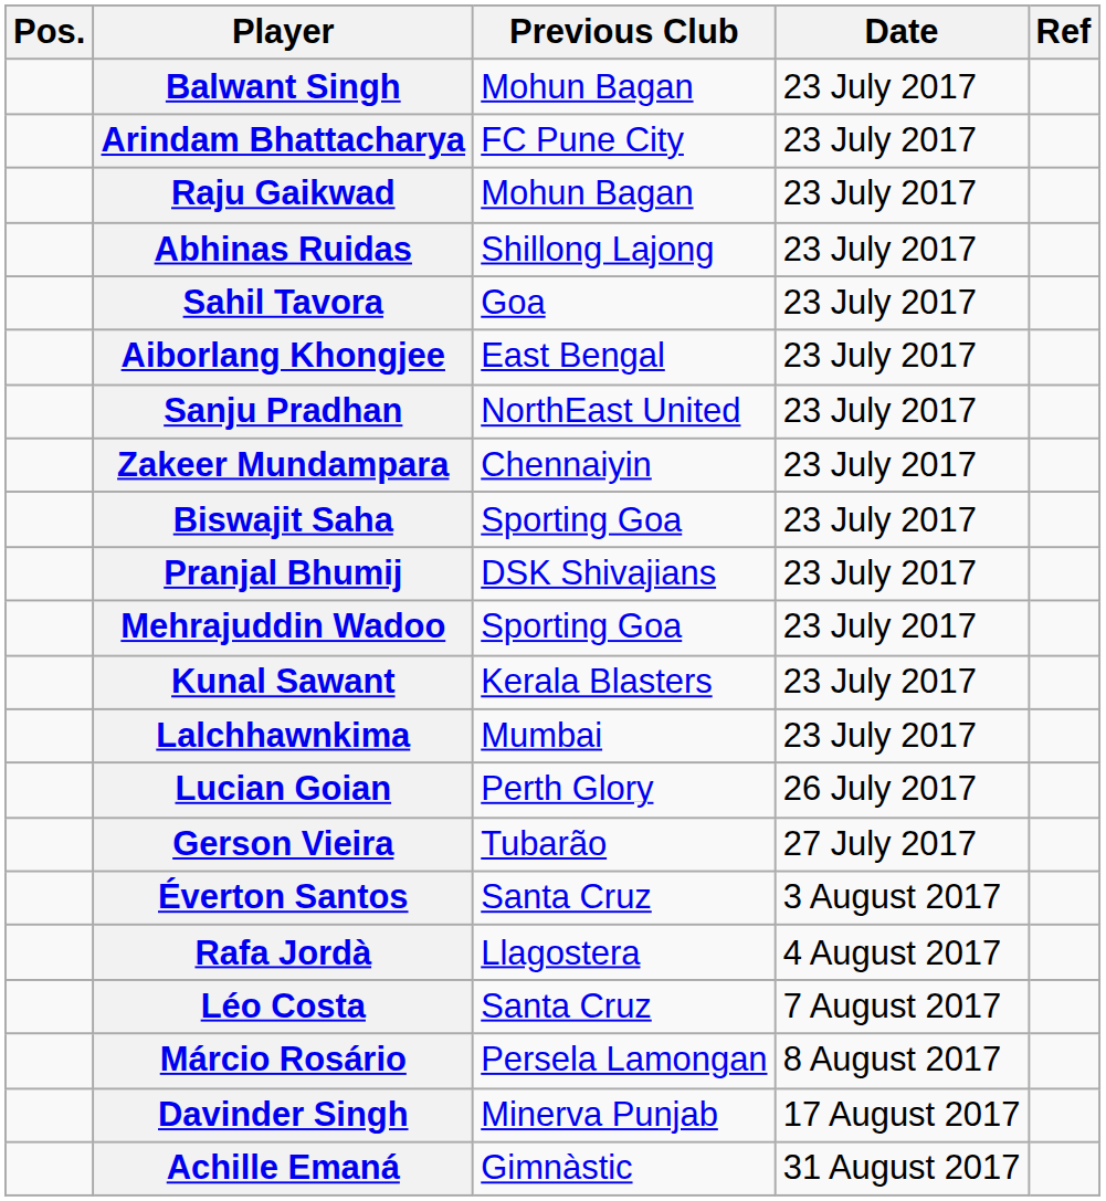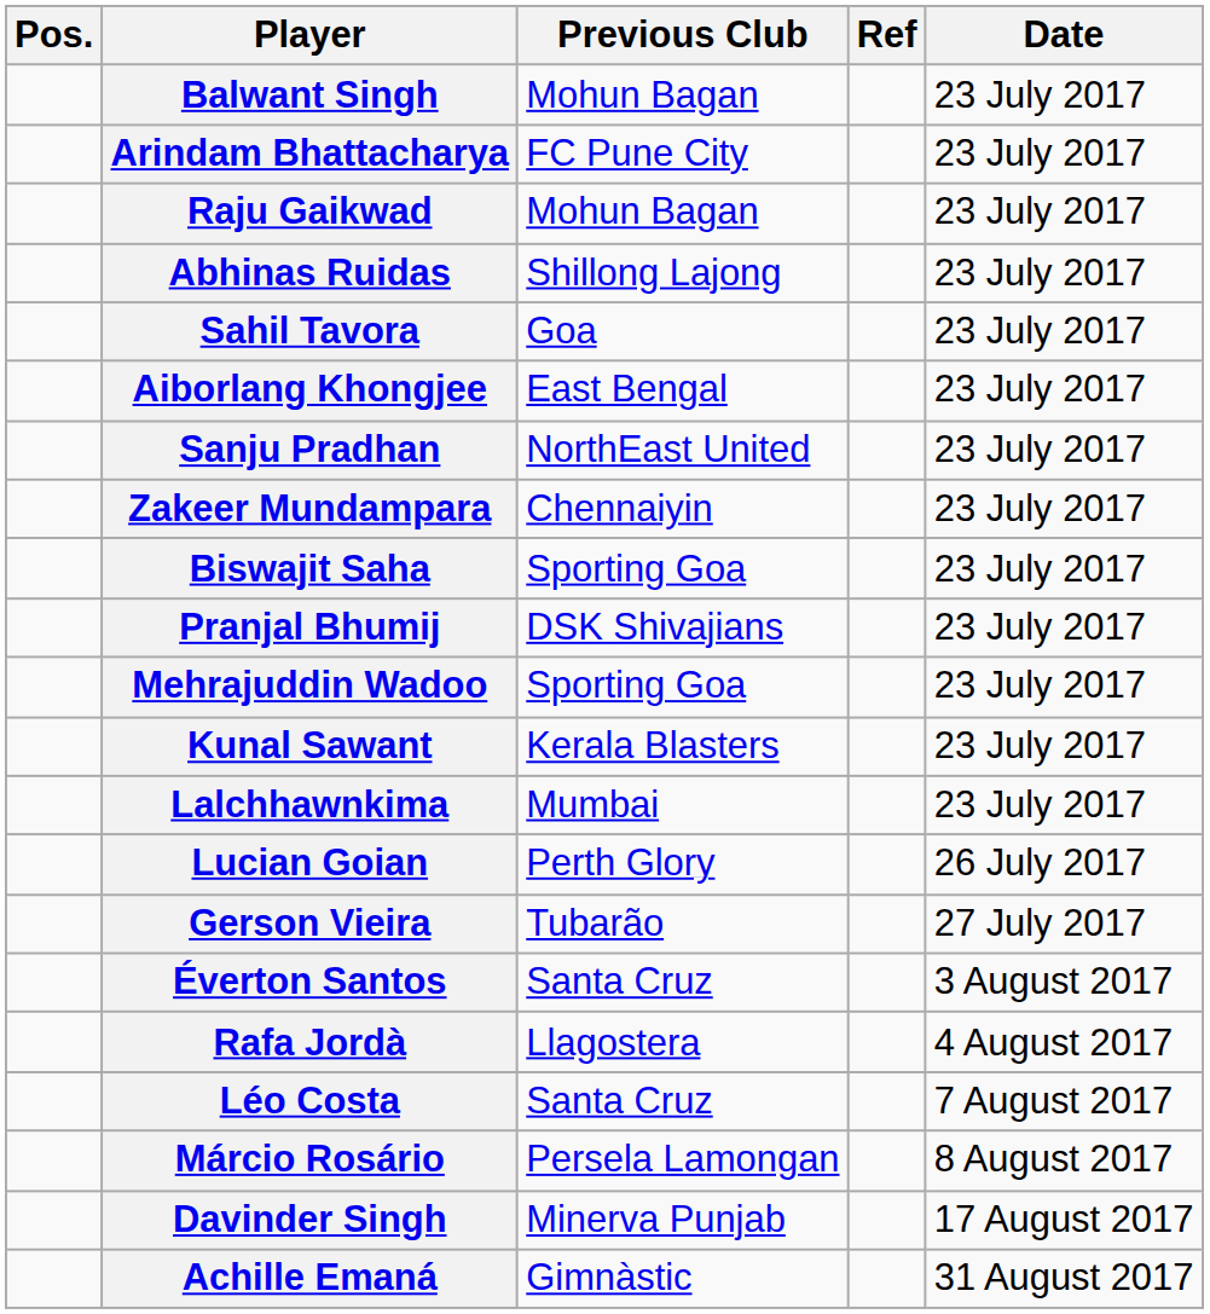 <table class="wikitable plainrowheaders" style="text-align:center; text-align:left">
 <tr>
 <th scope="col">Pos.</th>
 <th scope="col">Player</th>
 <th scope="col">Previous Club</th>
+<th scope="col">Ref</th>
 <th scope="col">Date</th>
-<th scope="col">Ref</th>
 </tr>
 <tr>
 <td></td>
 <th scope="row"> <a href='#'>Balwant Singh</a></th>
 <td><a href='#'>Mohun Bagan</a></td>
+<td></td>
 <td>23 July 2017</td>
-<td></td>
 </tr>
 <tr>
 <td></td>
 <th scope="row"> <a href='#'>Arindam Bhattacharya</a></th>
 <td><a href='#'>FC Pune City</a></td>
+<td></td>
 <td>23 July 2017</td>
-<td></td>
 </tr>
 <tr>
 <td></td>
 <th scope="row"> <a href='#'>Raju Gaikwad</a></th>
 <td><a href='#'>Mohun Bagan</a></td>
+<td></td>
 <td>23 July 2017</td>
-<td></td>
 </tr>
 <tr>
 <td></td>
 <th scope="row"> <a href='#'>Abhinas Ruidas</a></th>
 <td><a href='#'>Shillong Lajong</a></td>
+<td></td>
 <td>23 July 2017</td>
-<td></td>
 </tr>
 <tr>
 <td></td>
 <th scope="row"> <a href='#'>Sahil Tavora</a></th>
 <td><a href='#'>Goa</a></td>
+<td></td>
 <td>23 July 2017</td>
-<td></td>
 </tr>
 <tr>
 <td></td>
 <th scope="row"> <a href='#'>Aiborlang Khongjee</a></th>
 <td><a href='#'>East Bengal</a></td>
+<td></td>
 <td>23 July 2017</td>
-<td></td>
 </tr>
 <tr>
 <td></td>
 <th scope="row"> <a href='#'>Sanju Pradhan</a></th>
 <td><a href='#'>NorthEast United</a></td>
+<td></td>
 <td>23 July 2017</td>
-<td></td>
 </tr>
 <tr>
 <td></td>
 <th scope="row"> <a href='#'>Zakeer Mundampara</a></th>
 <td><a href='#'>Chennaiyin</a></td>
+<td></td>
 <td>23 July 2017</td>
-<td></td>
 </tr>
 <tr>
 <td></td>
 <th scope="row"> <a href='#'>Biswajit Saha</a></th>
 <td><a href='#'>Sporting Goa</a></td>
+<td></td>
 <td>23 July 2017</td>
-<td></td>
 </tr>
 <tr>
 <td></td>
 <th scope="row"> <a href='#'>Pranjal Bhumij</a></th>
 <td><a href='#'>DSK Shivajians</a></td>
+<td></td>
 <td>23 July 2017</td>
-<td></td>
 </tr>
 <tr>
 <td></td>
 <th scope="row"> <a href='#'>Mehrajuddin Wadoo</a></th>
 <td><a href='#'>Sporting Goa</a></td>
+<td></td>
 <td>23 July 2017</td>
-<td></td>
 </tr>
 <tr>
 <td></td>
 <th scope="row"> <a href='#'>Kunal Sawant</a></th>
 <td><a href='#'>Kerala Blasters</a></td>
+<td></td>
 <td>23 July 2017</td>
-<td></td>
 </tr>
 <tr>
 <td></td>
 <th scope="row"> <a href='#'>Lalchhawnkima</a></th>
 <td><a href='#'>Mumbai</a></td>
+<td></td>
 <td>23 July 2017</td>
-<td></td>
 </tr>
 <tr>
 <td></td>
 <th scope="row"> <a href='#'>Lucian Goian</a></th>
 <td> <a href='#'>Perth Glory</a></td>
+<td></td>
 <td>26 July 2017</td>
-<td></td>
 </tr>
 <tr>
 <td></td>
 <th scope="row"> <a href='#'>Gerson Vieira</a></th>
 <td> <a href='#'>Tubarão</a></td>
+<td></td>
 <td>27 July 2017</td>
-<td></td>
 </tr>
 <tr>
 <td></td>
 <th scope="row"> <a href='#'>Éverton Santos</a></th>
 <td> <a href='#'>Santa Cruz</a></td>
+<td></td>
 <td>3 August 2017</td>
-<td></td>
 </tr>
 <tr>
 <td></td>
 <th scope="row"> <a href='#'>Rafa Jordà</a></th>
 <td> <a href='#'>Llagostera</a></td>
+<td></td>
 <td>4 August 2017</td>
-<td></td>
 </tr>
 <tr>
 <td></td>
 <th scope="row"> <a href='#'>Léo Costa</a></th>
 <td> <a href='#'>Santa Cruz</a></td>
+<td></td>
 <td>7 August 2017</td>
-<td></td>
 </tr>
 <tr>
 <td></td>
 <th scope="row"> <a href='#'>Márcio Rosário</a></th>
 <td> <a href='#'>Persela Lamongan</a></td>
+<td></td>
 <td>8 August 2017</td>
-<td></td>
 </tr>
 <tr>
 <td></td>
 <th scope="row"> <a href='#'>Davinder Singh</a></th>
 <td><a href='#'>Minerva Punjab</a></td>
+<td></td>
 <td>17 August 2017</td>
-<td></td>
 </tr>
 <tr>
 <td></td>
 <th scope="row"> <a href='#'>Achille Emaná</a></th>
 <td> <a href='#'>Gimnàstic</a></td>
+<td></td>
 <td>31 August 2017</td>
-<td></td>
 </tr>
 </table>
